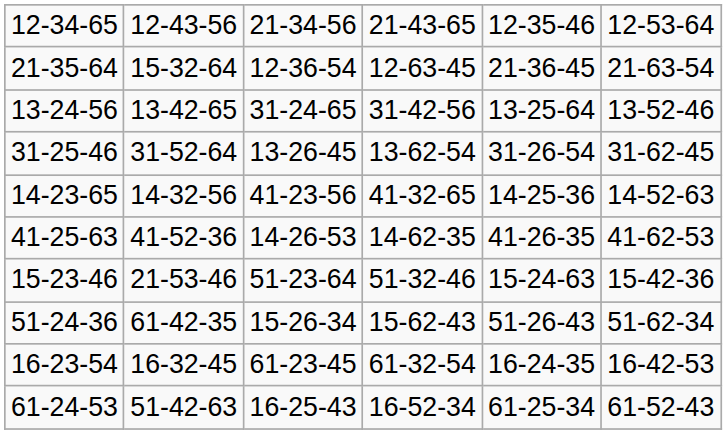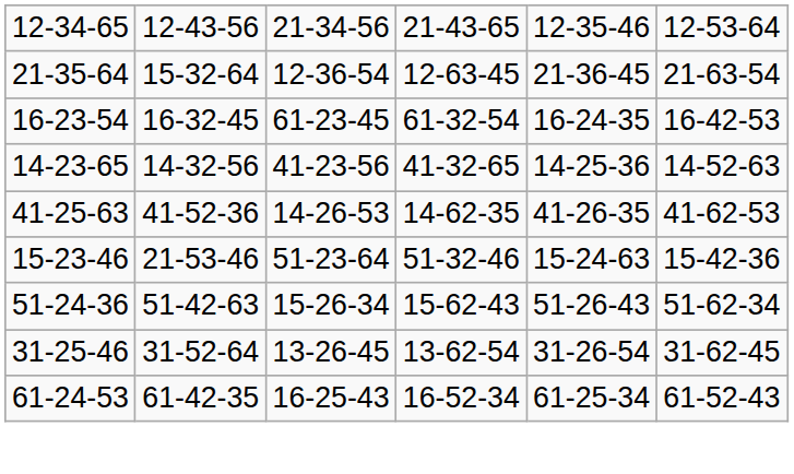 <table class="wikitable">
 <tr>
 <td>12-34-65</td>
 <td>12-43-56</td>
 <td>21-34-56</td>
 <td>21-43-65</td>
 <td>12-35-46</td>
 <td>12-53-64</td>
 </tr>
 <tr>
 <td>21-35-64</td>
 <td>15-32-64</td>
 <td>12-36-54</td>
 <td>12-63-45</td>
 <td>21-36-45</td>
 <td>21-63-54</td>
 </tr>
 <tr>
-<td>13-24-56</td>
-<td>13-42-65</td>
-<td>31-24-65</td>
-<td>31-42-56</td>
-<td>13-25-64</td>
-<td>13-52-46</td>
-</tr>
-<tr>
-<td>31-25-46</td>
-<td>31-52-64</td>
-<td>13-26-45</td>
-<td>13-62-54</td>
-<td>31-26-54</td>
-<td>31-62-45</td>
+<td>16-23-54</td>
+<td>16-32-45</td>
+<td>61-23-45</td>
+<td>61-32-54</td>
+<td>16-24-35</td>
+<td>16-42-53</td>
 </tr>
 <tr>
 <td>14-23-65</td>
 <td>14-32-56</td>
 <td>41-23-56</td>
 <td>41-32-65</td>
 <td>14-25-36</td>
 <td>14-52-63</td>
 </tr>
 <tr>
 <td>41-25-63</td>
 <td>41-52-36</td>
 <td>14-26-53</td>
 <td>14-62-35</td>
 <td>41-26-35</td>
 <td>41-62-53</td>
 </tr>
 <tr>
 <td>15-23-46</td>
 <td>21-53-46</td>
 <td>51-23-64</td>
 <td>51-32-46</td>
 <td>15-24-63</td>
 <td>15-42-36</td>
 </tr>
 <tr>
 <td>51-24-36</td>
-<td>61-42-35</td>
+<td>51-42-63</td>
 <td>15-26-34</td>
 <td>15-62-43</td>
 <td>51-26-43</td>
 <td>51-62-34</td>
 </tr>
 <tr>
-<td>16-23-54</td>
-<td>16-32-45</td>
-<td>61-23-45</td>
-<td>61-32-54</td>
-<td>16-24-35</td>
-<td>16-42-53</td>
+<td>31-25-46</td>
+<td>31-52-64</td>
+<td>13-26-45</td>
+<td>13-62-54</td>
+<td>31-26-54</td>
+<td>31-62-45</td>
 </tr>
 <tr>
 <td>61-24-53</td>
-<td>51-42-63</td>
+<td>61-42-35</td>
 <td>16-25-43</td>
 <td>16-52-34</td>
 <td>61-25-34</td>
 <td>61-52-43</td>
 </tr>
 </table>
